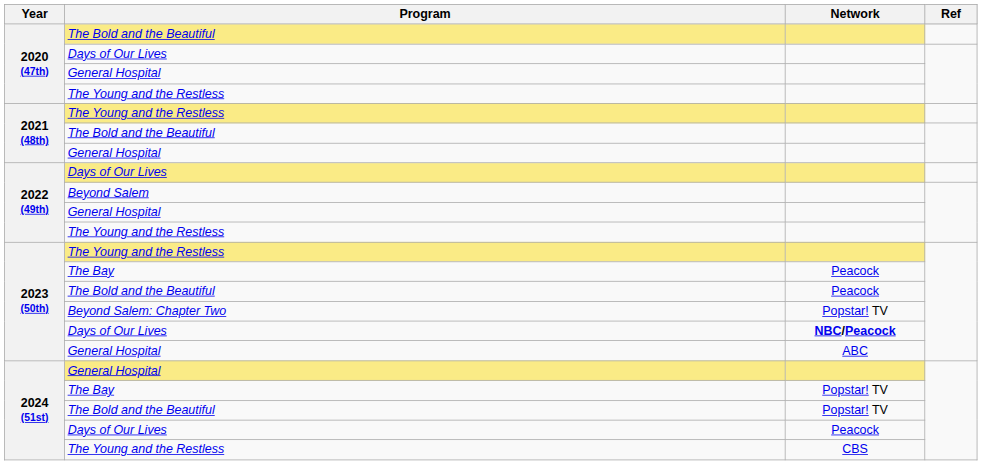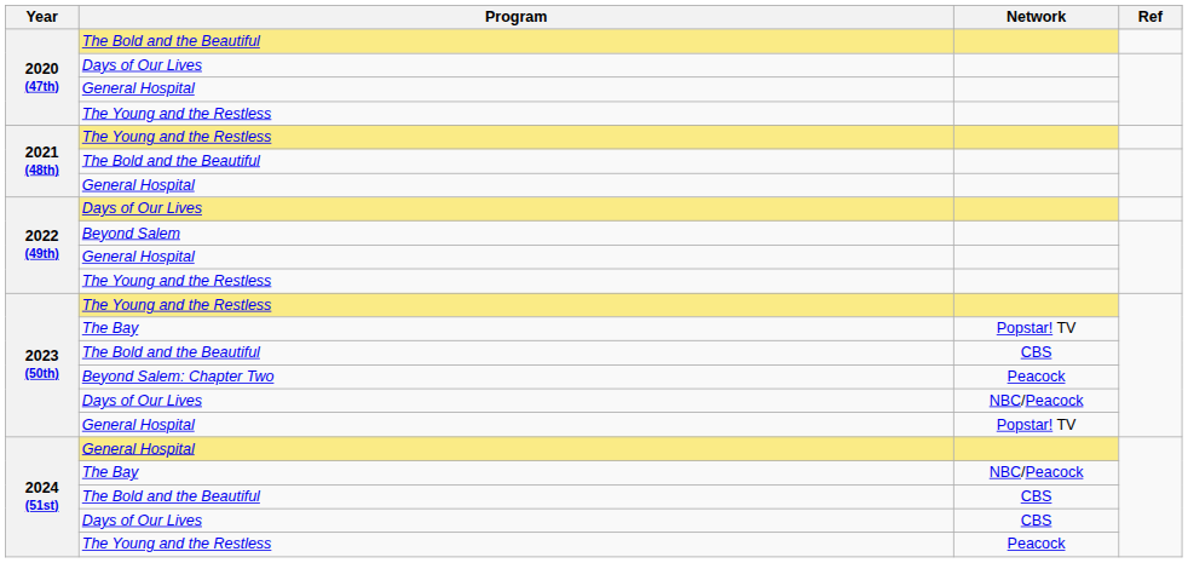 <table class="wikitable sortable">
 <tr style="background:#bebebe;">
 <th scope="col" style="width:1%;">Year</th>
 <th scope="col" style="width:20%;">Program</th>
 <th scope="col" style="width:2%;">Network</th>
 <th scope="col" style="width:1%;" class="unsortable">Ref</th>
 </tr>
 <tr>
 <th scope="row" rowspan=4 style="text-align:center">2020 <br><small><a href='#'>(47th)</a></small></th>
 <td style="background:#FAEB86"><em><a href='#'>The Bold and the Beautiful</a></em> </td>
 <td style="background:#FAEB86"></td>
 <td></td>
 </tr>
 <tr>
 <td><em><a href='#'>Days of Our Lives</a></em></td>
 <td></td>
 <td rowspan=3></td>
 </tr>
 <tr>
 <td><em><a href='#'>General Hospital</a></em></td>
 <td></td>
 </tr>
 <tr>
 <td><em><a href='#'>The Young and the Restless</a></em></td>
 <td></td>
 </tr>
 <tr>
 <th scope="row" rowspan=3>2021 <br><small><a href='#'>(48th)</a></small></th>
 <td style="background:#FAEB86;text-align:left;"><em><a href='#'>The Young and the Restless</a></em> </td>
 <td style="background:#FAEB86"></td>
 <td></td>
 </tr>
 <tr>
 <td><em><a href='#'>The Bold and the Beautiful</a></em></td>
 <td></td>
 <td rowspan=2></td>
 </tr>
 <tr>
 <td><em><a href='#'>General Hospital</a></em></td>
 <td></td>
 </tr>
 <tr>
 <th scope="row" rowspan=4 style="text-align:center">2022 <br><small><a href='#'>(49th)</a></small></th>
 <td style="background:#FAEB86"><em><a href='#'>Days of Our Lives</a></em> </td>
 <td style="background:#FAEB86"></td>
 <td></td>
 </tr>
 <tr>
 <td><em><a href='#'>Beyond Salem</a></em></td>
 <td></td>
 <td rowspan=3></td>
 </tr>
 <tr>
 <td><em><a href='#'>General Hospital</a></em></td>
 <td></td>
 </tr>
 <tr>
 <td><em><a href='#'>The Young and the Restless</a></em></td>
 <td></td>
 </tr>
 <tr>
 <th scope="row" rowspan=6 style="text-align:center">2023 <br><small><a href='#'>(50th)</a></small></th>
 <td style="background:#FAEB86"><em><a href='#'>The Young and the Restless</a></em> </td>
 <td style="background:#FAEB86"></td>
 <td rowspan=6></td>
 </tr>
 <tr>
 <td style="text-align:left"><em><a href='#'>The Bay</a></em></td>
+<td style="text-align:center"><a href='#'>Popstar!</a> TV</td>
+</tr>
+<tr>
+<td style="text-align:left"><em><a href='#'>The Bold and the Beautiful </a></em></td>
+<td style="text-align:center"><a href='#'>CBS</a></td>
+</tr>
+<tr>
+<td style="text-align:left"><em><a href='#'>Beyond Salem: Chapter Two</a></em></td>
 <td style="text-align:center"><a href='#'>Peacock</a></td>
 </tr>
 <tr>
-<td style="text-align:left"><em><a href='#'>The Bold and the Beautiful </a></em></td>
-<td style="text-align:center"><a href='#'>Peacock</a></td>
-</tr>
-<tr>
-<td style="text-align:left"><em><a href='#'>Beyond Salem: Chapter Two</a></em></td>
-<td style="text-align:center"><a href='#'>Popstar!</a> TV</td>
-</tr>
-<tr>
 <td style="text-align:left"><em><a href='#'>Days of Our Lives</a></em></td>
-<td style="text-align:center"><strong><a href='#'>NBC</a>/<a href='#'>Peacock</a></strong></td>
+<td style="text-align:center"><a href='#'>NBC</a>/<a href='#'>Peacock</a></td>
 </tr>
 <tr>
 <td style="text-align:left"><em><a href='#'>General Hospital</a></em></td>
-<td style="text-align:center"><a href='#'>ABC</a></td>
+<td style="text-align:center"><a href='#'>Popstar!</a> TV</td>
 </tr>
 <tr>
 <th scope="row" rowspan=5 style="text-align:center">2024<br><small><a href='#'>(51st)</a></small></th>
 <td style="background:#FAEB86"><em><a href='#'>General Hospital</a></em> </td>
 <td style="background:#FAEB86"></td>
 <td rowspan=5></td>
 </tr>
 <tr>
 <td style="text-align:left"><em><a href='#'>The Bay</a></em></td>
-<td style="text-align:center"><a href='#'>Popstar!</a> TV</td>
+<td style="text-align:center"><a href='#'>NBC</a>/<a href='#'>Peacock</a></td>
 </tr>
 <tr>
 <td style="text-align:left"><em><a href='#'>The Bold and the Beautiful </a></em></td>
-<td style="text-align:center"><a href='#'>Popstar!</a> TV</td>
+<td style="text-align:center"><a href='#'>CBS</a></td>
 </tr>
 <tr>
 <td style="text-align:left"><em><a href='#'>Days of Our Lives</a></em></td>
-<td style="text-align:center"><a href='#'>Peacock</a></td>
+<td style="text-align:center"><a href='#'>CBS</a></td>
 </tr>
 <tr>
 <td style="text-align:left"><em><a href='#'>The Young and the Restless</a></em></td>
-<td style="text-align:center"><a href='#'>CBS</a></td>
+<td style="text-align:center"><a href='#'>Peacock</a></td>
 </tr>
 </table>
